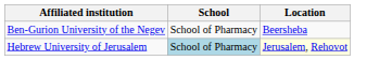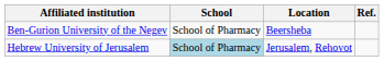 <table class="wikitable sortable">
 <tr>
 <th>Affiliated institution</th>
 <th>School</th>
 <th>Location</th>
+<th>Ref.</th>
 </tr>
 <tr>
 <td><a href='#'>Ben-Gurion University of the Negev</a></td>
 <td>School of Pharmacy</td>
 <td><a href='#'>Beersheba</a></td>
+<td></td>
 </tr>
 <tr>
 <td><a href='#'>Hebrew University of Jerusalem</a></td>
 <td style="background: lightblue;">School of Pharmacy</td>
-<td style="background: lightyellow;"><a href='#'>Jerusalem</a>, <a href='#'>Rehovot</a></td>
+<td><a href='#'>Jerusalem</a>, <a href='#'>Rehovot</a></td>
+<td></td>
 </tr>
 </table>
